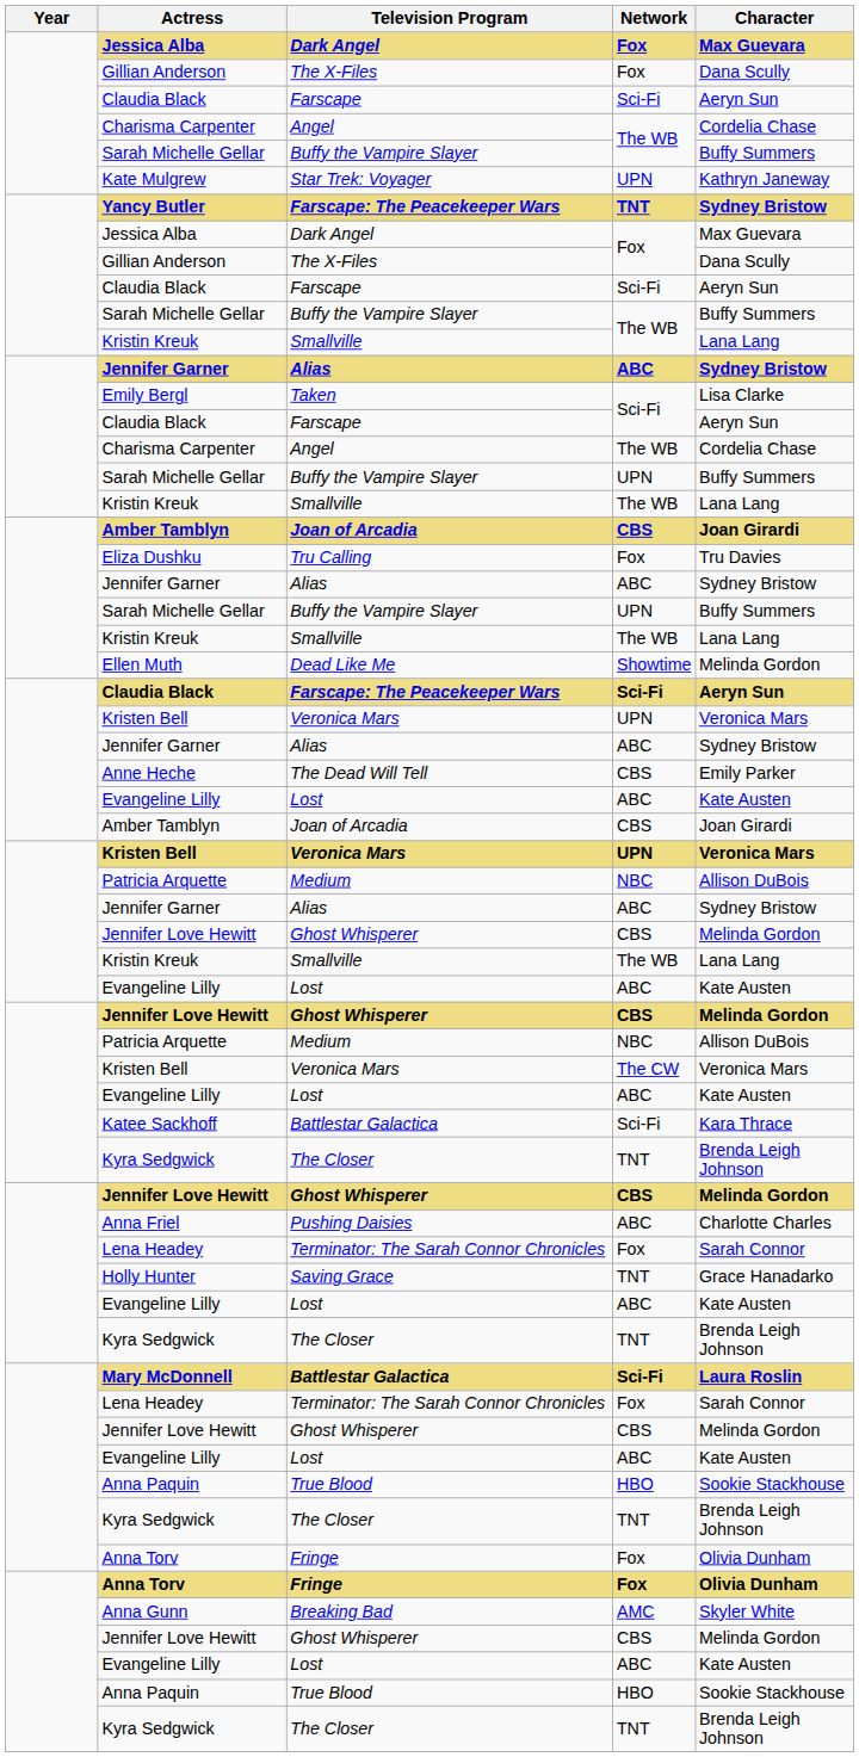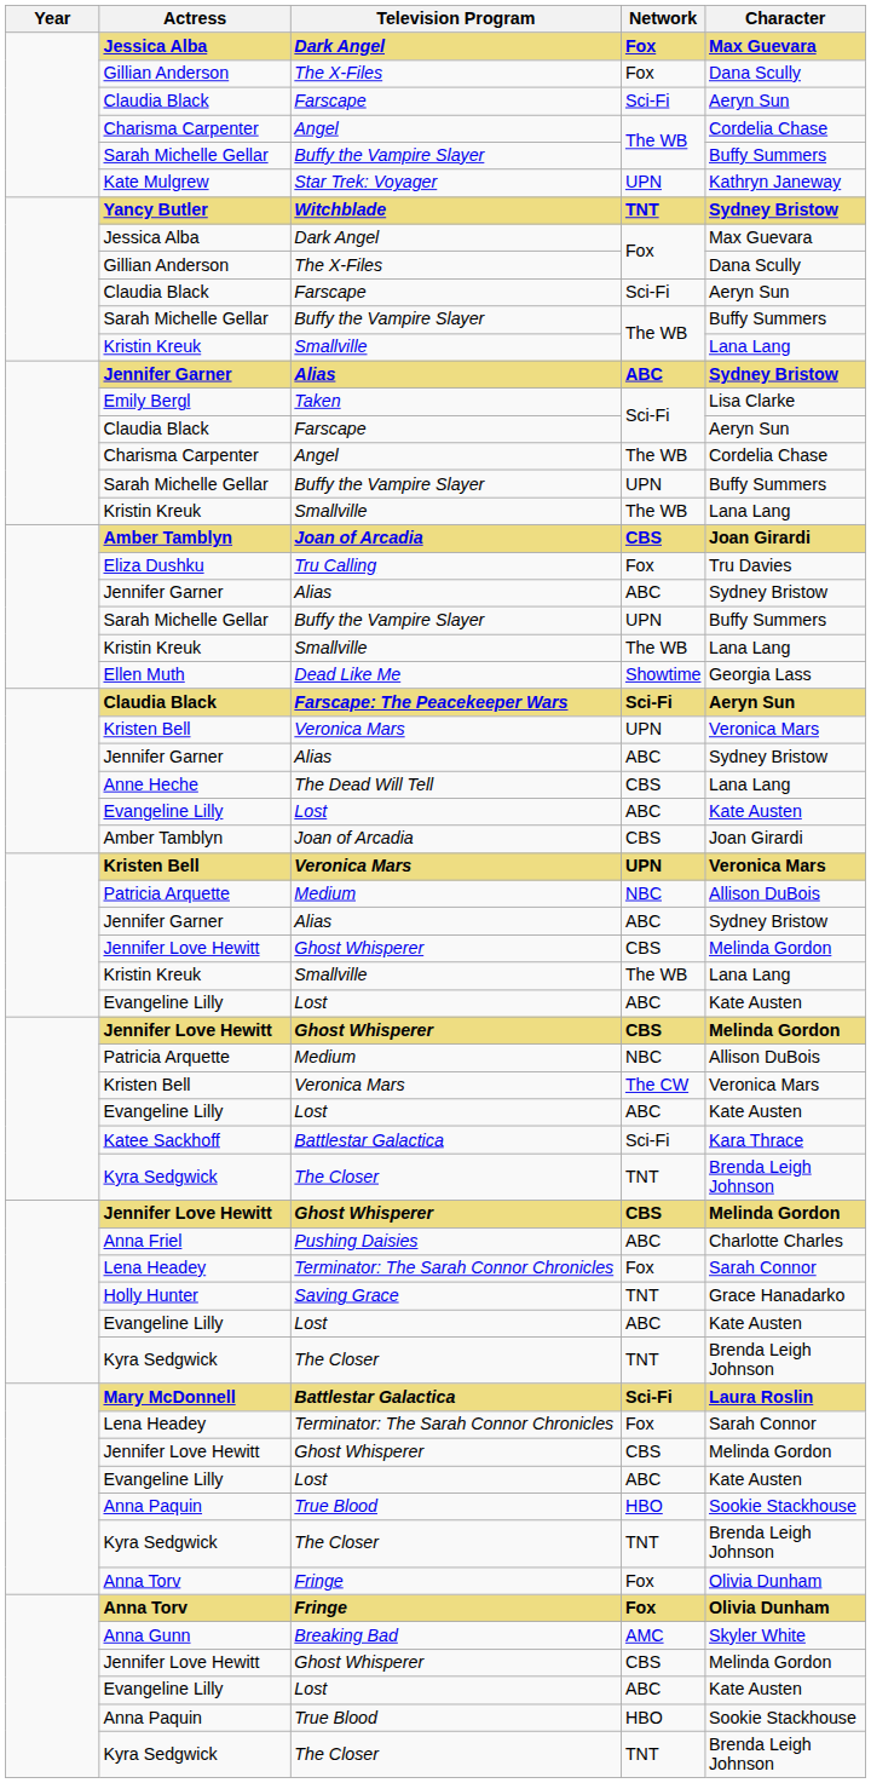 <table class="wikitable" width="800px" border="1" cellpadding="5" cellspacing="0" align="center">
 <tr>
 <th width="80px">Year</th>
 <th width="170px">Actress</th>
 <th width="300px">Television Program</th>
 <th>Network</th>
 <th>Character</th>
 </tr>
 <tr>
 <td rowspan="6"></td>
 <td style="background:#EEDD82"><strong><a href='#'>Jessica Alba</a></strong></td>
 <td style="background:#EEDD82"><strong><em><a href='#'>Dark Angel</a></em></strong></td>
 <td style="background:#EEDD82"><strong><a href='#'>Fox</a></strong></td>
 <td style="background:#EEDD82"><strong><a href='#'>Max Guevara</a></strong></td>
 </tr>
 <tr>
 <td><a href='#'>Gillian Anderson</a></td>
 <td><em><a href='#'>The X-Files</a></em></td>
 <td>Fox</td>
 <td><a href='#'>Dana Scully</a></td>
 </tr>
 <tr>
 <td><a href='#'>Claudia Black</a></td>
 <td><em><a href='#'>Farscape</a></em></td>
 <td><a href='#'>Sci-Fi</a></td>
 <td><a href='#'>Aeryn Sun</a></td>
 </tr>
 <tr>
 <td><a href='#'>Charisma Carpenter</a></td>
 <td><em><a href='#'>Angel</a></em></td>
 <td rowspan="2"><a href='#'>The WB</a></td>
 <td><a href='#'>Cordelia Chase</a></td>
 </tr>
 <tr>
 <td><a href='#'>Sarah Michelle Gellar</a></td>
 <td><em><a href='#'>Buffy the Vampire Slayer</a></em></td>
 <td><a href='#'>Buffy Summers</a></td>
 </tr>
 <tr>
 <td><a href='#'>Kate Mulgrew</a></td>
 <td><em><a href='#'>Star Trek: Voyager</a></em></td>
 <td><a href='#'>UPN</a></td>
 <td><a href='#'>Kathryn Janeway</a></td>
 </tr>
 <tr>
 <td rowspan="6"></td>
 <td style="background:#EEDD82"><strong><a href='#'>Yancy Butler</a></strong></td>
-<td style="background:#EEDD82"><strong><em><a href='#'>Farscape: The Peacekeeper Wars</a></em></strong></td>
+<td style="background:#EEDD82"><strong><em><a href='#'>Witchblade</a></em></strong></td>
 <td style="background:#EEDD82"><strong><a href='#'>TNT</a></strong></td>
 <td style="background:#EEDD82"><strong><a href='#'>Sydney Bristow</a></strong></td>
 </tr>
 <tr>
 <td>Jessica Alba</td>
 <td><em>Dark Angel</em></td>
 <td rowspan="2">Fox</td>
 <td>Max Guevara</td>
 </tr>
 <tr>
 <td>Gillian Anderson</td>
 <td><em>The X-Files</em></td>
 <td>Dana Scully</td>
 </tr>
 <tr>
 <td>Claudia Black</td>
 <td><em>Farscape</em></td>
 <td>Sci-Fi</td>
 <td>Aeryn Sun</td>
 </tr>
 <tr>
 <td>Sarah Michelle Gellar</td>
 <td><em>Buffy the Vampire Slayer</em></td>
 <td rowspan="2">The WB</td>
 <td>Buffy Summers</td>
 </tr>
 <tr>
 <td><a href='#'>Kristin Kreuk</a></td>
 <td><em><a href='#'>Smallville</a></em></td>
 <td><a href='#'>Lana Lang</a></td>
 </tr>
 <tr>
 <td rowspan="6"></td>
 <td style="background:#EEDD82"><strong><a href='#'>Jennifer Garner</a></strong></td>
 <td style="background:#EEDD82"><strong><em><a href='#'>Alias</a></em></strong></td>
 <td style="background:#EEDD82"><strong><a href='#'>ABC</a></strong></td>
 <td style="background:#EEDD82"><strong><a href='#'>Sydney Bristow</a></strong></td>
 </tr>
 <tr>
 <td><a href='#'>Emily Bergl</a></td>
 <td><em><a href='#'>Taken</a></em></td>
 <td rowspan="2">Sci-Fi</td>
 <td>Lisa Clarke</td>
 </tr>
 <tr>
 <td>Claudia Black</td>
 <td><em>Farscape</em></td>
 <td>Aeryn Sun</td>
 </tr>
 <tr>
 <td>Charisma Carpenter</td>
 <td><em>Angel</em></td>
 <td>The WB</td>
 <td>Cordelia Chase</td>
 </tr>
 <tr>
 <td>Sarah Michelle Gellar</td>
 <td><em>Buffy the Vampire Slayer</em></td>
 <td>UPN</td>
 <td>Buffy Summers</td>
 </tr>
 <tr>
 <td>Kristin Kreuk</td>
 <td><em>Smallville</em></td>
 <td>The WB</td>
 <td>Lana Lang</td>
 </tr>
 <tr>
 <td rowspan="6"></td>
 <td style="background:#EEDD82"><strong><a href='#'>Amber Tamblyn</a></strong></td>
 <td style="background:#EEDD82"><strong><em><a href='#'>Joan of Arcadia</a></em></strong></td>
 <td style="background:#EEDD82"><strong><a href='#'>CBS</a></strong></td>
 <td style="background:#EEDD82"><strong>Joan Girardi</strong></td>
 </tr>
 <tr>
 <td><a href='#'>Eliza Dushku</a></td>
 <td><em><a href='#'>Tru Calling</a></em></td>
 <td>Fox</td>
 <td>Tru Davies</td>
 </tr>
 <tr>
 <td>Jennifer Garner</td>
 <td><em>Alias</em></td>
 <td>ABC</td>
 <td>Sydney Bristow</td>
 </tr>
 <tr>
 <td>Sarah Michelle Gellar</td>
 <td><em>Buffy the Vampire Slayer</em></td>
 <td>UPN</td>
 <td>Buffy Summers</td>
 </tr>
 <tr>
 <td>Kristin Kreuk</td>
 <td><em>Smallville</em></td>
 <td>The WB</td>
 <td>Lana Lang</td>
 </tr>
 <tr>
 <td><a href='#'>Ellen Muth</a></td>
 <td><em><a href='#'>Dead Like Me</a></em></td>
 <td><a href='#'>Showtime</a></td>
-<td>Melinda Gordon</td>
+<td>Georgia Lass</td>
 </tr>
 <tr>
 <td rowspan="6"></td>
 <td style="background:#EEDD82"><strong>Claudia Black</strong></td>
 <td style="background:#EEDD82"><strong><em><a href='#'>Farscape: The Peacekeeper Wars</a></em></strong></td>
 <td style="background:#EEDD82"><strong>Sci-Fi</strong></td>
 <td style="background:#EEDD82"><strong>Aeryn Sun</strong></td>
 </tr>
 <tr>
 <td><a href='#'>Kristen Bell</a></td>
 <td><em><a href='#'>Veronica Mars</a></em></td>
 <td>UPN</td>
 <td><a href='#'>Veronica Mars</a></td>
 </tr>
 <tr>
 <td>Jennifer Garner</td>
 <td><em>Alias</em></td>
 <td>ABC</td>
 <td>Sydney Bristow</td>
 </tr>
 <tr>
 <td><a href='#'>Anne Heche</a></td>
 <td><em>The Dead Will Tell</em></td>
 <td>CBS</td>
-<td>Emily Parker</td>
+<td>Lana Lang</td>
 </tr>
 <tr>
 <td><a href='#'>Evangeline Lilly</a></td>
 <td><em><a href='#'>Lost</a></em></td>
 <td>ABC</td>
 <td><a href='#'>Kate Austen</a></td>
 </tr>
 <tr>
 <td>Amber Tamblyn</td>
 <td><em>Joan of Arcadia</em></td>
 <td>CBS</td>
 <td>Joan Girardi</td>
 </tr>
 <tr>
 <td rowspan="6"></td>
 <td style="background:#EEDD82"><strong>Kristen Bell</strong></td>
 <td style="background:#EEDD82"><strong><em>Veronica Mars</em></strong></td>
 <td style="background:#EEDD82"><strong>UPN</strong></td>
 <td style="background:#EEDD82"><strong>Veronica Mars</strong></td>
 </tr>
 <tr>
 <td><a href='#'>Patricia Arquette</a></td>
 <td><em><a href='#'>Medium</a></em></td>
 <td><a href='#'>NBC</a></td>
 <td><a href='#'>Allison DuBois</a></td>
 </tr>
 <tr>
 <td>Jennifer Garner</td>
 <td><em>Alias</em></td>
 <td>ABC</td>
 <td>Sydney Bristow</td>
 </tr>
 <tr>
 <td><a href='#'>Jennifer Love Hewitt</a></td>
 <td><em><a href='#'>Ghost Whisperer</a></em></td>
 <td>CBS</td>
 <td><a href='#'>Melinda Gordon</a></td>
 </tr>
 <tr>
 <td>Kristin Kreuk</td>
 <td><em>Smallville</em></td>
 <td>The WB</td>
 <td>Lana Lang</td>
 </tr>
 <tr>
 <td>Evangeline Lilly</td>
 <td><em>Lost</em></td>
 <td>ABC</td>
 <td>Kate Austen</td>
 </tr>
 <tr>
 <td rowspan="6"></td>
 <td style="background:#EEDD82"><strong>Jennifer Love Hewitt</strong></td>
 <td style="background:#EEDD82"><strong><em>Ghost Whisperer</em></strong></td>
 <td style="background:#EEDD82"><strong>CBS</strong></td>
 <td style="background:#EEDD82"><strong>Melinda Gordon</strong></td>
 </tr>
 <tr>
 <td>Patricia Arquette</td>
 <td><em>Medium</em></td>
 <td>NBC</td>
 <td>Allison DuBois</td>
 </tr>
 <tr>
 <td>Kristen Bell</td>
 <td><em>Veronica Mars</em></td>
 <td><a href='#'>The CW</a></td>
 <td>Veronica Mars</td>
 </tr>
 <tr>
 <td>Evangeline Lilly</td>
 <td><em>Lost</em></td>
 <td>ABC</td>
 <td>Kate Austen</td>
 </tr>
 <tr>
 <td><a href='#'>Katee Sackhoff</a></td>
 <td><em><a href='#'>Battlestar Galactica</a></em></td>
 <td>Sci-Fi</td>
 <td><a href='#'>Kara Thrace</a></td>
 </tr>
 <tr>
 <td><a href='#'>Kyra Sedgwick</a></td>
 <td><em><a href='#'>The Closer</a></em></td>
 <td>TNT</td>
 <td><a href='#'>Brenda Leigh Johnson</a></td>
 </tr>
 <tr>
 <td rowspan="6"></td>
 <td style="background:#EEDD82"><strong>Jennifer Love Hewitt</strong></td>
 <td style="background:#EEDD82"><strong><em>Ghost Whisperer</em></strong></td>
 <td style="background:#EEDD82"><strong>CBS</strong></td>
 <td style="background:#EEDD82"><strong>Melinda Gordon</strong></td>
 </tr>
 <tr>
 <td><a href='#'>Anna Friel</a></td>
 <td><em><a href='#'>Pushing Daisies</a></em></td>
 <td>ABC</td>
 <td>Charlotte Charles</td>
 </tr>
 <tr>
 <td><a href='#'>Lena Headey</a></td>
 <td><em><a href='#'>Terminator: The Sarah Connor Chronicles</a></em></td>
 <td>Fox</td>
 <td><a href='#'>Sarah Connor</a></td>
 </tr>
 <tr>
 <td><a href='#'>Holly Hunter</a></td>
 <td><em><a href='#'>Saving Grace</a></em></td>
 <td>TNT</td>
 <td>Grace Hanadarko</td>
 </tr>
 <tr>
 <td>Evangeline Lilly</td>
 <td><em>Lost</em></td>
 <td>ABC</td>
 <td>Kate Austen</td>
 </tr>
 <tr>
 <td>Kyra Sedgwick</td>
 <td><em>The Closer</em></td>
 <td>TNT</td>
 <td>Brenda Leigh Johnson</td>
 </tr>
 <tr>
 <td rowspan="7"></td>
 <td style="background:#EEDD82"><strong><a href='#'>Mary McDonnell</a></strong></td>
 <td style="background:#EEDD82"><strong><em>Battlestar Galactica</em></strong></td>
 <td style="background:#EEDD82"><strong>Sci-Fi</strong></td>
 <td style="background:#EEDD82"><strong><a href='#'>Laura Roslin</a></strong></td>
 </tr>
 <tr>
 <td>Lena Headey</td>
 <td><em>Terminator: The Sarah Connor Chronicles</em></td>
 <td>Fox</td>
 <td>Sarah Connor</td>
 </tr>
 <tr>
 <td>Jennifer Love Hewitt</td>
 <td><em>Ghost Whisperer</em></td>
 <td>CBS</td>
 <td>Melinda Gordon</td>
 </tr>
 <tr>
 <td>Evangeline Lilly</td>
 <td><em>Lost</em></td>
 <td>ABC</td>
 <td>Kate Austen</td>
 </tr>
 <tr>
 <td><a href='#'>Anna Paquin</a></td>
 <td><em><a href='#'>True Blood</a></em></td>
 <td><a href='#'>HBO</a></td>
 <td><a href='#'>Sookie Stackhouse</a></td>
 </tr>
 <tr>
 <td>Kyra Sedgwick</td>
 <td><em>The Closer</em></td>
 <td>TNT</td>
 <td>Brenda Leigh Johnson</td>
 </tr>
 <tr>
 <td><a href='#'>Anna Torv</a></td>
 <td><em><a href='#'>Fringe</a></em></td>
 <td>Fox</td>
 <td><a href='#'>Olivia Dunham</a></td>
 </tr>
 <tr>
 <td rowspan="6"></td>
 <td style="background:#EEDD82"><strong>Anna Torv</strong></td>
 <td style="background:#EEDD82"><strong><em>Fringe</em></strong></td>
 <td style="background:#EEDD82"><strong>Fox</strong></td>
 <td style="background:#EEDD82"><strong>Olivia Dunham</strong></td>
 </tr>
 <tr>
 <td><a href='#'>Anna Gunn</a></td>
 <td><em><a href='#'>Breaking Bad</a></em></td>
 <td><a href='#'>AMC</a></td>
 <td><a href='#'>Skyler White</a></td>
 </tr>
 <tr>
 <td>Jennifer Love Hewitt</td>
 <td><em>Ghost Whisperer</em></td>
 <td>CBS</td>
 <td>Melinda Gordon</td>
 </tr>
 <tr>
 <td>Evangeline Lilly</td>
 <td><em>Lost</em></td>
 <td>ABC</td>
 <td>Kate Austen</td>
 </tr>
 <tr>
 <td>Anna Paquin</td>
 <td><em>True Blood</em></td>
 <td>HBO</td>
 <td>Sookie Stackhouse</td>
 </tr>
 <tr>
 <td>Kyra Sedgwick</td>
 <td><em>The Closer</em></td>
 <td>TNT</td>
 <td>Brenda Leigh Johnson</td>
 </tr>
 </table>
